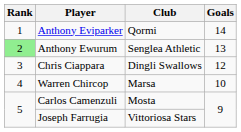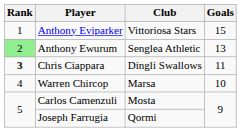 <table class="wikitable" style="text-align:center">
 <tr>
 <th>Rank</th>
 <th>Player</th>
 <th>Club</th>
 <th>Goals</th>
 </tr>
 <tr>
 <td rowspan="1">1</td>
 <td align="left"> <a href='#'>Anthony Eviparker</a></td>
-<td align="left">Qormi</td>
-<td rowspan="1">14</td>
+<td align="left">Vittoriosa Stars</td>
+<td rowspan="1">15</td>
 </tr>
 <tr>
 <td rowspan="1" style="background: lightgreen;">2</td>
 <td align="left"> Anthony Ewurum</td>
 <td align="left">Senglea Athletic</td>
 <td rowspan="1">13</td>
 </tr>
 <tr>
-<td rowspan="1">3</td>
+<td rowspan="1"><strong>3</strong></td>
 <td align="left"> Chris Ciappara</td>
 <td align="left">Dingli Swallows</td>
-<td rowspan="1">12</td>
+<td rowspan="1">11</td>
 </tr>
 <tr>
 <td rowspan="1">4</td>
 <td align="left"> Warren Chircop</td>
 <td align="left">Marsa</td>
 <td rowspan="1">10</td>
 </tr>
 <tr>
 <td rowspan="2">5</td>
 <td align="left"> Carlos Camenzuli</td>
 <td align="left">Mosta</td>
 <td rowspan="2">9</td>
 </tr>
 <tr>
 <td align="left"> Joseph Farrugia</td>
-<td align="left">Vittoriosa Stars</td>
+<td align="left">Qormi</td>
 </tr>
 </table>
